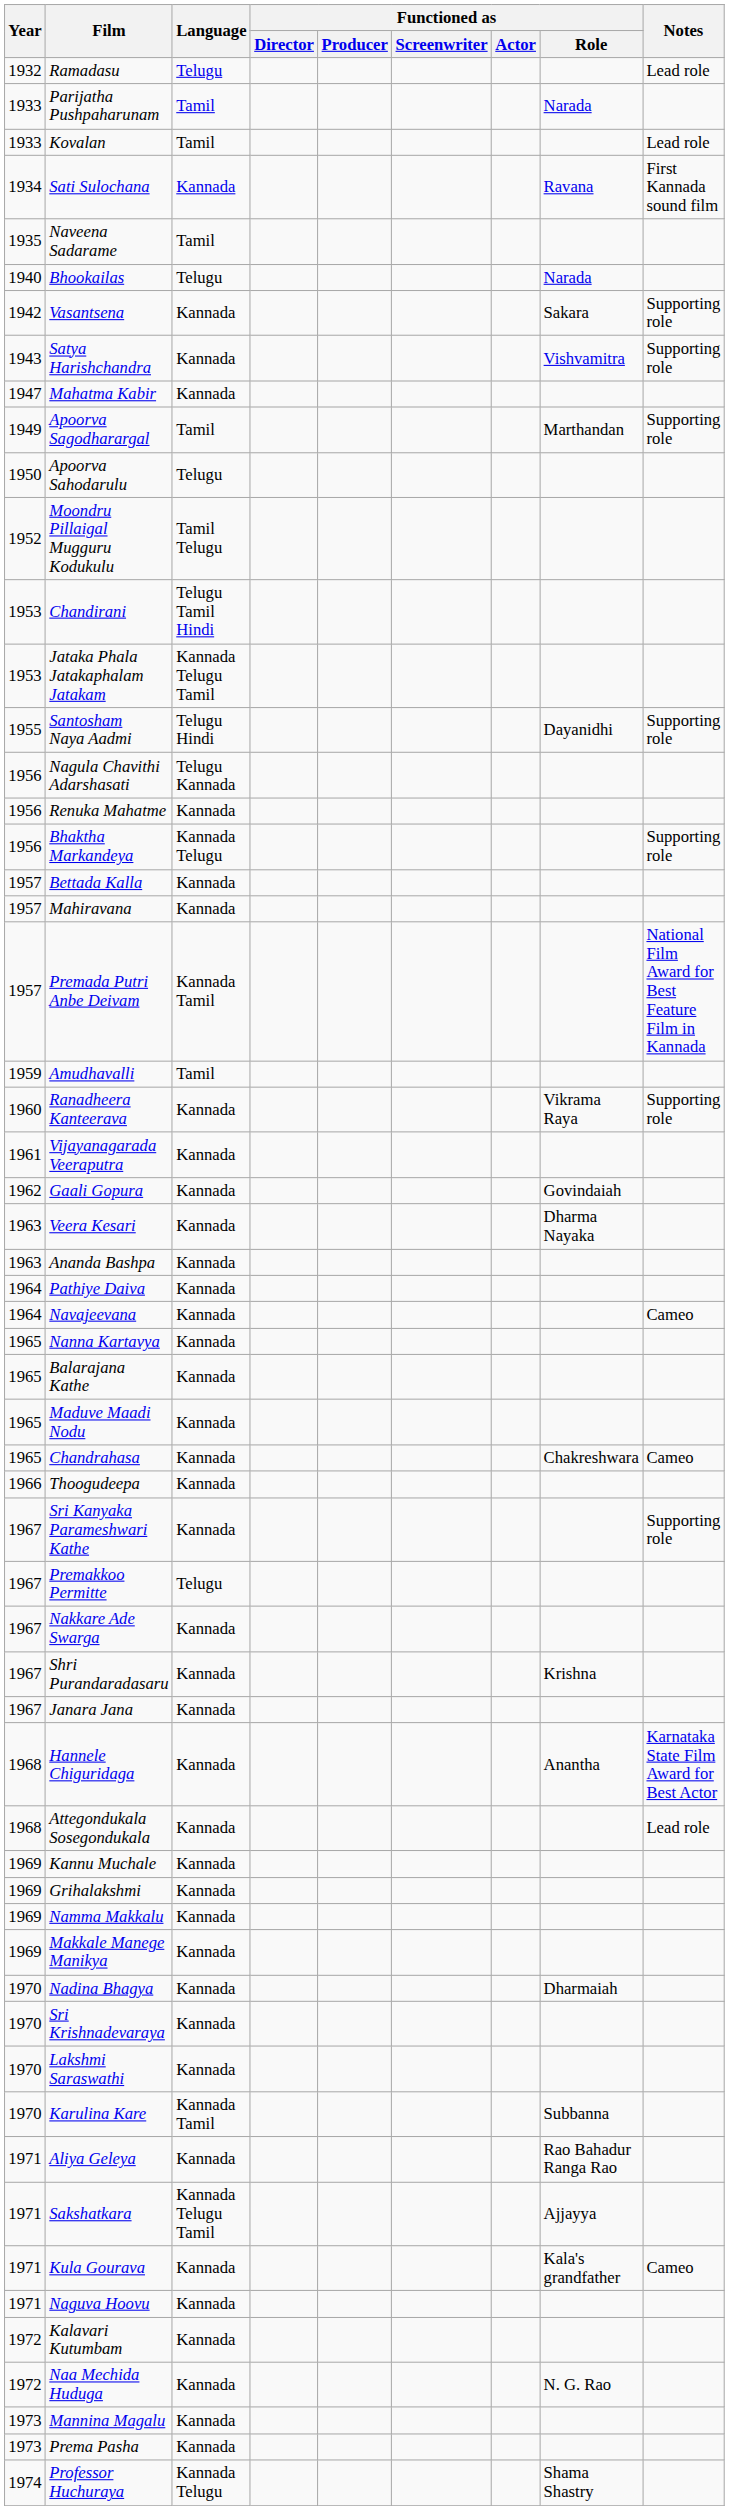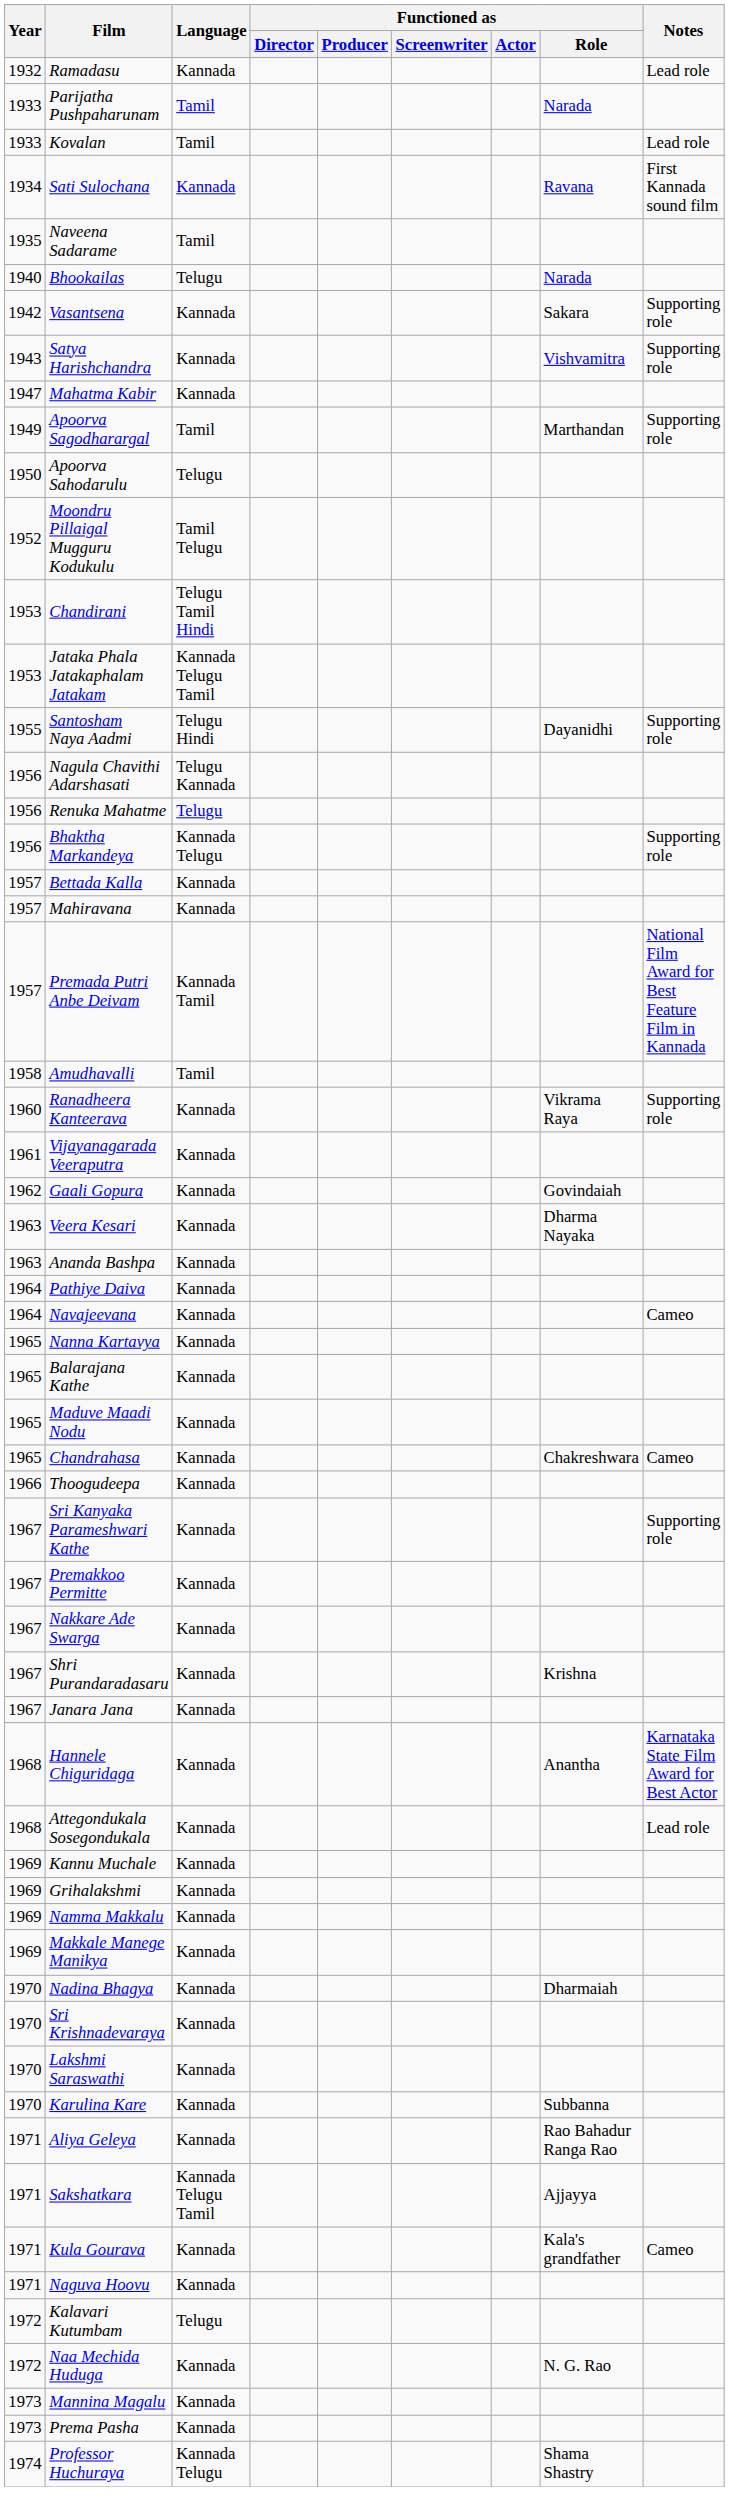 <table class="wikitable" style="margin-right: 0;">
 <tr>
 <th rowspan="2" width="33">Year</th>
 <th rowspan="2" width="250">Film</th>
 <th rowspan="2" width="50">Language</th>
 <th colspan="5">Functioned as</th>
 <th rowspan="2">Notes</th>
 </tr>
 <tr>
 <th width="65"><a href='#'>Director</a></th>
 <th width="65"><a href='#'>Producer</a></th>
 <th width="65"><a href='#'>Screenwriter</a></th>
 <th width="65"><a href='#'>Actor</a></th>
 <th width="65">Role</th>
 </tr>
 <tr>
 <td>1932</td>
 <td><em>Ramadasu</em></td>
-<td><a href='#'>Telugu</a></td>
+<td>Kannada</td>
 <td></td>
 <td></td>
 <td></td>
 <td></td>
 <td></td>
 <td>Lead role</td>
 </tr>
 <tr>
 <td>1933</td>
 <td><em>Parijatha Pushpaharunam</em></td>
 <td><a href='#'>Tamil</a></td>
 <td></td>
 <td></td>
 <td></td>
 <td></td>
 <td><a href='#'>Narada</a></td>
 <td></td>
 </tr>
 <tr>
 <td>1933</td>
 <td><em>Kovalan</em></td>
 <td>Tamil</td>
 <td></td>
 <td></td>
 <td></td>
 <td></td>
 <td></td>
 <td>Lead role</td>
 </tr>
 <tr>
 <td>1934</td>
 <td><em><a href='#'>Sati Sulochana</a></em></td>
 <td><a href='#'>Kannada</a></td>
 <td></td>
 <td></td>
 <td></td>
 <td></td>
 <td><a href='#'>Ravana</a></td>
 <td>First Kannada sound film</td>
 </tr>
 <tr>
 <td>1935</td>
 <td><em>Naveena Sadarame</em></td>
 <td>Tamil</td>
 <td></td>
 <td></td>
 <td></td>
 <td></td>
 <td></td>
 <td></td>
 </tr>
 <tr>
 <td>1940</td>
 <td><em><a href='#'>Bhookailas</a></em></td>
 <td>Telugu</td>
 <td></td>
 <td></td>
 <td></td>
 <td></td>
 <td><a href='#'>Narada</a></td>
 <td></td>
 </tr>
 <tr>
 <td>1942</td>
 <td><em><a href='#'>Vasantsena</a></em></td>
 <td>Kannada</td>
 <td></td>
 <td></td>
 <td></td>
 <td></td>
 <td>Sakara</td>
 <td>Supporting role</td>
 </tr>
 <tr>
 <td>1943</td>
 <td><em><a href='#'>Satya Harishchandra</a></em></td>
 <td>Kannada</td>
 <td></td>
 <td></td>
 <td></td>
 <td></td>
 <td><a href='#'>Vishvamitra</a></td>
 <td>Supporting role</td>
 </tr>
 <tr>
 <td>1947</td>
 <td><em><a href='#'>Mahatma Kabir</a></em></td>
 <td>Kannada</td>
 <td></td>
 <td></td>
 <td></td>
 <td></td>
 <td></td>
 <td></td>
 </tr>
 <tr>
 <td>1949</td>
 <td><em><a href='#'>Apoorva Sagodharargal</a></em></td>
 <td>Tamil</td>
 <td></td>
 <td></td>
 <td></td>
 <td></td>
 <td>Marthandan</td>
 <td>Supporting role</td>
 </tr>
 <tr>
 <td>1950</td>
 <td><em>Apoorva Sahodarulu</em></td>
 <td>Telugu</td>
 <td></td>
 <td></td>
 <td></td>
 <td></td>
 <td></td>
 <td></td>
 </tr>
 <tr>
 <td>1952</td>
 <td><em><a href='#'>Moondru Pillaigal</a><br>Mugguru Kodukulu</em></td>
 <td>Tamil Telugu</td>
 <td></td>
 <td></td>
 <td></td>
 <td></td>
 <td></td>
 <td></td>
 </tr>
 <tr>
 <td>1953</td>
 <td><em><a href='#'>Chandirani</a></em></td>
 <td>Telugu<br>Tamil<br><a href='#'>Hindi</a></td>
 <td></td>
 <td></td>
 <td></td>
 <td></td>
 <td></td>
 <td></td>
 </tr>
 <tr>
 <td>1953</td>
 <td><em>Jataka Phala</em><br><em>Jatakaphalam</em><br><em><a href='#'>Jatakam</a></em></td>
 <td>Kannada Telugu Tamil</td>
 <td></td>
 <td></td>
 <td></td>
 <td></td>
 <td></td>
 <td></td>
 </tr>
 <tr>
 <td>1955</td>
 <td><em><a href='#'>Santosham</a></em><br><em>Naya Aadmi</em></td>
 <td>Telugu<br>Hindi</td>
 <td></td>
 <td></td>
 <td></td>
 <td></td>
 <td>Dayanidhi</td>
 <td>Supporting role</td>
 </tr>
 <tr>
 <td>1956</td>
 <td><em>Nagula Chavithi</em><br><em>Adarshasati</em></td>
 <td>Telugu Kannada</td>
 <td></td>
 <td></td>
 <td></td>
 <td></td>
 <td></td>
 <td></td>
 </tr>
 <tr>
 <td>1956</td>
 <td><em>Renuka Mahatme</em></td>
-<td>Kannada</td>
+<td><a href='#'>Telugu</a></td>
 <td></td>
 <td></td>
 <td></td>
 <td></td>
 <td></td>
 <td></td>
 </tr>
 <tr>
 <td>1956</td>
 <td><em><a href='#'>Bhaktha Markandeya</a></em></td>
 <td>Kannada Telugu</td>
 <td></td>
 <td></td>
 <td></td>
 <td></td>
 <td></td>
 <td>Supporting role</td>
 </tr>
 <tr>
 <td>1957</td>
 <td><em><a href='#'>Bettada Kalla</a></em></td>
 <td>Kannada</td>
 <td></td>
 <td></td>
 <td></td>
 <td></td>
 <td></td>
 <td></td>
 </tr>
 <tr>
 <td>1957</td>
 <td><em>Mahiravana</em></td>
 <td>Kannada</td>
 <td></td>
 <td></td>
 <td></td>
 <td></td>
 <td></td>
 <td></td>
 </tr>
 <tr>
 <td>1957</td>
 <td><em><a href='#'>Premada Putri</a></em><br><em><a href='#'>Anbe Deivam</a></em></td>
 <td>Kannada<br>Tamil</td>
 <td></td>
 <td></td>
 <td></td>
 <td></td>
 <td></td>
 <td><a href='#'>National Film Award for Best Feature Film in Kannada</a></td>
 </tr>
 <tr>
-<td>1959</td>
+<td>1958</td>
 <td><em><a href='#'>Amudhavalli</a></em></td>
 <td>Tamil</td>
 <td></td>
 <td></td>
 <td></td>
 <td></td>
 <td></td>
 <td></td>
 </tr>
 <tr>
 <td>1960</td>
 <td><em><a href='#'>Ranadheera Kanteerava</a></em></td>
 <td>Kannada</td>
 <td></td>
 <td></td>
 <td></td>
 <td></td>
 <td>Vikrama Raya</td>
 <td>Supporting role</td>
 </tr>
 <tr>
 <td>1961</td>
 <td><em><a href='#'>Vijayanagarada Veeraputra</a></em></td>
 <td>Kannada</td>
 <td></td>
 <td></td>
 <td></td>
 <td></td>
 <td></td>
 <td></td>
 </tr>
 <tr>
 <td>1962</td>
 <td><em><a href='#'>Gaali Gopura</a></em></td>
 <td>Kannada</td>
 <td></td>
 <td></td>
 <td></td>
 <td></td>
 <td>Govindaiah</td>
 <td></td>
 </tr>
 <tr>
 <td>1963</td>
 <td><em><a href='#'>Veera Kesari</a></em></td>
 <td>Kannada</td>
 <td></td>
 <td></td>
 <td></td>
 <td></td>
 <td>Dharma Nayaka</td>
 <td></td>
 </tr>
 <tr>
 <td>1963</td>
 <td><em>Ananda Bashpa</em></td>
 <td>Kannada</td>
 <td></td>
 <td></td>
 <td></td>
 <td></td>
 <td></td>
 <td></td>
 </tr>
 <tr>
 <td>1964</td>
 <td><em><a href='#'>Pathiye Daiva</a></em></td>
 <td>Kannada</td>
 <td></td>
 <td></td>
 <td></td>
 <td></td>
 <td></td>
 <td></td>
 </tr>
 <tr>
 <td>1964</td>
 <td><em><a href='#'>Navajeevana</a></em></td>
 <td>Kannada</td>
 <td></td>
 <td></td>
 <td></td>
 <td></td>
 <td></td>
 <td>Cameo</td>
 </tr>
 <tr>
 <td>1965</td>
 <td><em><a href='#'>Nanna Kartavya</a></em></td>
 <td>Kannada</td>
 <td></td>
 <td></td>
 <td></td>
 <td></td>
 <td></td>
 <td></td>
 </tr>
 <tr>
 <td>1965</td>
 <td><em>Balarajana Kathe</em></td>
 <td>Kannada</td>
 <td></td>
 <td></td>
 <td></td>
 <td></td>
 <td></td>
 <td></td>
 </tr>
 <tr>
 <td>1965</td>
 <td><em><a href='#'>Maduve Maadi Nodu</a></em></td>
 <td>Kannada</td>
 <td></td>
 <td></td>
 <td></td>
 <td></td>
 <td></td>
 <td></td>
 </tr>
 <tr>
 <td>1965</td>
 <td><em><a href='#'>Chandrahasa</a></em></td>
 <td>Kannada</td>
 <td></td>
 <td></td>
 <td></td>
 <td></td>
 <td>Chakreshwara</td>
 <td>Cameo</td>
 </tr>
 <tr>
 <td>1966</td>
 <td><em>Thoogudeepa</em></td>
 <td>Kannada</td>
 <td></td>
 <td></td>
 <td></td>
 <td></td>
 <td></td>
 <td></td>
 </tr>
 <tr>
 <td>1967</td>
 <td><em><a href='#'>Sri Kanyaka Parameshwari Kathe</a></em></td>
 <td>Kannada</td>
 <td></td>
 <td></td>
 <td></td>
 <td></td>
 <td></td>
 <td>Supporting role</td>
 </tr>
 <tr>
 <td>1967</td>
 <td><em><a href='#'>Premakkoo Permitte</a></em></td>
-<td>Telugu</td>
+<td>Kannada</td>
 <td></td>
 <td></td>
 <td></td>
 <td></td>
 <td></td>
 <td></td>
 </tr>
 <tr>
 <td>1967</td>
 <td><em><a href='#'>Nakkare Ade Swarga</a></em></td>
 <td>Kannada</td>
 <td></td>
 <td></td>
 <td></td>
 <td></td>
 <td></td>
 <td></td>
 </tr>
 <tr>
 <td>1967</td>
 <td><em>Shri Purandaradasaru</em></td>
 <td>Kannada</td>
 <td></td>
 <td></td>
 <td></td>
 <td></td>
 <td>Krishna</td>
 <td></td>
 </tr>
 <tr>
 <td>1967</td>
 <td><em>Janara Jana</em></td>
 <td>Kannada</td>
 <td></td>
 <td></td>
 <td></td>
 <td></td>
 <td></td>
 <td></td>
 </tr>
 <tr>
 <td>1968</td>
 <td><em><a href='#'>Hannele Chiguridaga</a></em></td>
 <td>Kannada</td>
 <td></td>
 <td></td>
 <td></td>
 <td></td>
 <td>Anantha</td>
 <td><a href='#'>Karnataka State Film Award for Best Actor</a></td>
 </tr>
 <tr>
 <td>1968</td>
 <td><em>Attegondukala Sosegondukala</em></td>
 <td>Kannada</td>
 <td></td>
 <td></td>
 <td></td>
 <td></td>
 <td></td>
 <td>Lead role</td>
 </tr>
 <tr>
 <td>1969</td>
 <td><em>Kannu Muchale</em></td>
 <td>Kannada</td>
 <td></td>
 <td></td>
 <td></td>
 <td></td>
 <td></td>
 <td></td>
 </tr>
 <tr>
 <td>1969</td>
 <td><em>Grihalakshmi</em></td>
 <td>Kannada</td>
 <td></td>
 <td></td>
 <td></td>
 <td></td>
 <td></td>
 <td></td>
 </tr>
 <tr>
 <td>1969</td>
 <td><em><a href='#'>Namma Makkalu</a></em></td>
 <td>Kannada</td>
 <td></td>
 <td></td>
 <td></td>
 <td></td>
 <td></td>
 <td></td>
 </tr>
 <tr>
 <td>1969</td>
 <td><em><a href='#'>Makkale Manege Manikya</a></em></td>
 <td>Kannada</td>
 <td></td>
 <td></td>
 <td></td>
 <td></td>
 <td></td>
 <td></td>
 </tr>
 <tr>
 <td>1970</td>
 <td><em><a href='#'>Nadina Bhagya</a></em></td>
 <td>Kannada</td>
 <td></td>
 <td></td>
 <td></td>
 <td></td>
 <td>Dharmaiah</td>
 <td></td>
 </tr>
 <tr>
 <td>1970</td>
 <td><em><a href='#'>Sri Krishnadevaraya</a></em></td>
 <td>Kannada</td>
 <td></td>
 <td></td>
 <td></td>
 <td></td>
 <td></td>
 <td></td>
 </tr>
 <tr>
 <td>1970</td>
 <td><em><a href='#'>Lakshmi Saraswathi</a></em></td>
 <td>Kannada</td>
 <td></td>
 <td></td>
 <td></td>
 <td></td>
 <td></td>
 <td></td>
 </tr>
 <tr>
 <td>1970</td>
 <td><em><a href='#'>Karulina Kare</a></em></td>
-<td>Kannada<br>Tamil</td>
+<td>Kannada</td>
 <td></td>
 <td></td>
 <td></td>
 <td></td>
 <td>Subbanna</td>
 <td></td>
 </tr>
 <tr>
 <td>1971</td>
 <td><em><a href='#'>Aliya Geleya</a></em></td>
 <td>Kannada</td>
 <td></td>
 <td></td>
 <td></td>
 <td></td>
 <td>Rao Bahadur Ranga Rao</td>
 <td></td>
 </tr>
 <tr>
 <td>1971</td>
 <td><em><a href='#'>Sakshatkara</a></em></td>
 <td>Kannada Telugu Tamil</td>
 <td></td>
 <td></td>
 <td></td>
 <td></td>
 <td>Ajjayya</td>
 <td></td>
 </tr>
 <tr>
 <td>1971</td>
 <td><em><a href='#'>Kula Gourava</a></em></td>
 <td>Kannada</td>
 <td></td>
 <td></td>
 <td></td>
 <td></td>
 <td>Kala's grandfather</td>
 <td>Cameo</td>
 </tr>
 <tr>
 <td>1971</td>
 <td><em><a href='#'>Naguva Hoovu</a></em></td>
 <td>Kannada</td>
 <td></td>
 <td></td>
 <td></td>
 <td></td>
 <td></td>
 <td></td>
 </tr>
 <tr>
 <td>1972</td>
 <td><em>Kalavari Kutumbam</em></td>
-<td>Kannada</td>
+<td>Telugu</td>
 <td></td>
 <td></td>
 <td></td>
 <td></td>
 <td></td>
 <td></td>
 </tr>
 <tr>
 <td>1972</td>
 <td><em><a href='#'>Naa Mechida Huduga</a></em></td>
 <td>Kannada</td>
 <td></td>
 <td></td>
 <td></td>
 <td></td>
 <td>N. G. Rao</td>
 <td></td>
 </tr>
 <tr>
 <td>1973</td>
 <td><em><a href='#'>Mannina Magalu</a></em></td>
 <td>Kannada</td>
 <td></td>
 <td></td>
 <td></td>
 <td></td>
 <td></td>
 <td></td>
 </tr>
 <tr>
 <td>1973</td>
 <td><em>Prema Pasha</em></td>
 <td>Kannada</td>
 <td></td>
 <td></td>
 <td></td>
 <td></td>
 <td></td>
 <td></td>
 </tr>
 <tr>
 <td>1974</td>
 <td><em><a href='#'>Professor Huchuraya</a></em></td>
 <td>Kannada Telugu</td>
 <td></td>
 <td></td>
 <td></td>
 <td></td>
 <td>Shama Shastry</td>
 <td></td>
 </tr>
 </table>
